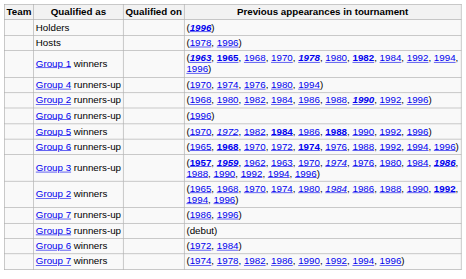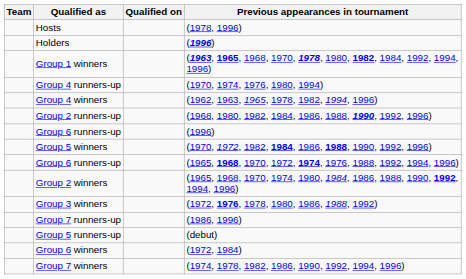 <table class="wikitable sortable" style="text-align:left;">
 <tr>
 <th>Team</th>
 <th>Qualified as</th>
 <th>Qualified on</th>
 <th>Previous appearances in tournament</th>
 </tr>
 <tr>
 <td></td>
+<td>Hosts</td>
+<td></td>
+<td> (<a href='#'>1978</a>, <a href='#'>1996</a>)</td>
+</tr>
+<tr>
+<td></td>
 <td>Holders</td>
 <td></td>
 <td> (<strong><em><a href='#'>1996</a></em></strong>)</td>
-</tr>
-<tr>
-<td></td>
-<td>Hosts</td>
-<td></td>
-<td> (<a href='#'>1978</a>, <a href='#'>1996</a>)</td>
 </tr>
 <tr>
 <td></td>
 <td><a href='#'>Group 1</a> winners</td>
 <td></td>
 <td> (<strong><em><a href='#'>1963</a></em></strong>, <strong><a href='#'>1965</a></strong>, <a href='#'>1968</a>, <a href='#'>1970</a>, <strong><em><a href='#'>1978</a></em></strong>, <a href='#'>1980</a>, <strong><a href='#'>1982</a></strong>, <a href='#'>1984</a>, <a href='#'>1992</a>, <a href='#'>1994</a>,<br><a href='#'>1996</a>)</td>
 </tr>
 <tr>
 <td></td>
 <td><a href='#'>Group 4</a> runners-up</td>
 <td></td>
 <td> (<a href='#'>1970</a>, <a href='#'>1974</a>, <a href='#'>1976</a>, <a href='#'>1980</a>, <a href='#'>1994</a>)</td>
+</tr>
+<tr>
+<td></td>
+<td><a href='#'>Group 4</a> winners</td>
+<td></td>
+<td> (<a href='#'>1962</a>, <a href='#'>1963</a>, <em><a href='#'>1965</a></em>, <a href='#'>1978</a>, <a href='#'>1982</a>, <em><a href='#'>1994</a></em>, <a href='#'>1996</a>)</td>
 </tr>
 <tr>
 <td></td>
 <td><a href='#'>Group 2</a> runners-up</td>
 <td></td>
 <td> (<a href='#'>1968</a>, <a href='#'>1980</a>, <a href='#'>1982</a>, <a href='#'>1984</a>, <a href='#'>1986</a>, <a href='#'>1988</a>, <strong><em><a href='#'>1990</a></em></strong>, <a href='#'>1992</a>, <a href='#'>1996</a>)</td>
 </tr>
 <tr>
 <td></td>
 <td><a href='#'>Group 6</a> runners-up</td>
 <td></td>
 <td> (<a href='#'>1996</a>)</td>
 </tr>
 <tr>
 <td></td>
 <td><a href='#'>Group 5</a> winners</td>
 <td></td>
 <td> (<a href='#'>1970</a>, <em><a href='#'>1972</a></em>, <a href='#'>1982</a>, <strong><a href='#'>1984</a></strong>, <a href='#'>1986</a>, <strong><a href='#'>1988</a></strong>, <a href='#'>1990</a>, <a href='#'>1992</a>, <a href='#'>1996</a>)</td>
 </tr>
 <tr>
 <td></td>
 <td><a href='#'>Group 6</a> runners-up</td>
 <td></td>
 <td> (<a href='#'>1965</a>, <strong><a href='#'>1968</a></strong>, <a href='#'>1970</a>, <a href='#'>1972</a>, <strong><a href='#'>1974</a></strong>, <a href='#'>1976</a>, <a href='#'>1988</a>, <a href='#'>1992</a>, <a href='#'>1994</a>, <a href='#'>1996</a>)</td>
 </tr>
 <tr>
 <td></td>
-<td><a href='#'>Group 3</a> runners-up</td>
+<td><a href='#'>Group 2</a> winners</td>
 <td></td>
-<td> (<strong><a href='#'>1957</a></strong>, <strong><em><a href='#'>1959</a></em></strong>, <a href='#'>1962</a>, <a href='#'>1963</a>, <a href='#'>1970</a>, <em><a href='#'>1974</a></em>, <a href='#'>1976</a>, <a href='#'>1980</a>, <a href='#'>1984</a>, <strong><em><a href='#'>1986</a></em></strong>,<br><a href='#'>1988</a>, <a href='#'>1990</a>, <a href='#'>1992</a>, <a href='#'>1994</a>, <a href='#'>1996</a>)</td>
+<td> (<a href='#'>1965</a>, <a href='#'>1968</a>, <a href='#'>1970</a>, <a href='#'>1974</a>, <a href='#'>1980</a>, <em><a href='#'>1984</a></em>, <a href='#'>1986</a>, <a href='#'>1988</a>, <a href='#'>1990</a>, <strong><a href='#'>1992</a></strong>,<br><a href='#'>1994</a>, <a href='#'>1996</a>)</td>
 </tr>
 <tr>
 <td></td>
-<td><a href='#'>Group 2</a> winners</td>
+<td><a href='#'>Group 3</a> winners</td>
 <td></td>
-<td> (<a href='#'>1965</a>, <a href='#'>1968</a>, <a href='#'>1970</a>, <a href='#'>1974</a>, <a href='#'>1980</a>, <em><a href='#'>1984</a></em>, <a href='#'>1986</a>, <a href='#'>1988</a>, <a href='#'>1990</a>, <strong><a href='#'>1992</a></strong>,<br><a href='#'>1994</a>, <a href='#'>1996</a>)</td>
+<td> (<a href='#'>1972</a>, <strong><a href='#'>1976</a></strong>, <a href='#'>1978</a>, <a href='#'>1980</a>, <a href='#'>1986</a>, <em><a href='#'>1988</a></em>, <a href='#'>1992</a>)</td>
 </tr>
 <tr>
 <td></td>
 <td><a href='#'>Group 7</a> runners-up</td>
 <td></td>
 <td> (<a href='#'>1986</a>, <a href='#'>1996</a>)</td>
 </tr>
 <tr>
 <td></td>
 <td><a href='#'>Group 5</a> runners-up</td>
 <td></td>
 <td> (debut)</td>
 </tr>
 <tr>
 <td></td>
 <td><a href='#'>Group 6</a> winners</td>
 <td></td>
 <td> (<a href='#'>1972</a>, <a href='#'>1984</a>)</td>
 </tr>
 <tr>
 <td></td>
 <td><a href='#'>Group 7</a> winners</td>
 <td></td>
 <td> (<a href='#'>1974</a>, <a href='#'>1978</a>, <a href='#'>1982</a>, <a href='#'>1986</a>, <a href='#'>1990</a>, <a href='#'>1992</a>, <a href='#'>1994</a>, <a href='#'>1996</a>)</td>
 </tr>
 </table>
